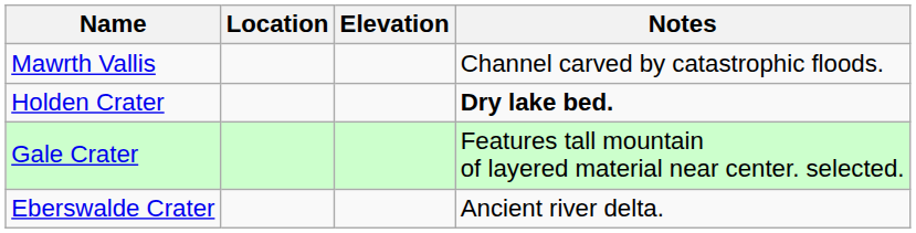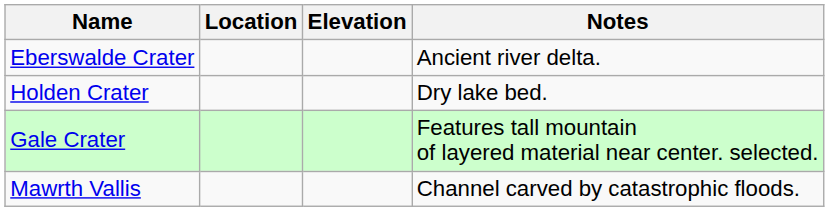 <table class="wikitable" style="margin: 1em auto;">
 <tr>
 <th>Name</th>
 <th>Location</th>
 <th>Elevation</th>
 <th>Notes</th>
 </tr>
 <tr>
-<td><a href='#'>Mawrth Vallis</a></td>
+<td><a href='#'>Eberswalde Crater</a></td>
 <td></td>
 <td></td>
-<td>Channel carved by catastrophic floods.</td>
+<td>Ancient river delta.</td>
 </tr>
 <tr>
 <td><a href='#'>Holden Crater</a></td>
 <td></td>
 <td></td>
-<td><strong>Dry lake bed.</strong></td>
+<td>Dry lake bed.</td>
 </tr>
 <tr style="background:#cfc;">
 <td><a href='#'>Gale Crater</a></td>
 <td></td>
 <td></td>
 <td>Features  tall mountain <br>of layered material near center. selected.</td>
 </tr>
 <tr>
-<td><a href='#'>Eberswalde Crater</a></td>
+<td><a href='#'>Mawrth Vallis</a></td>
 <td></td>
 <td></td>
-<td>Ancient river delta.</td>
+<td>Channel carved by catastrophic floods.</td>
 </tr>
 </table>
